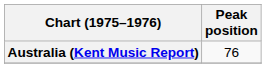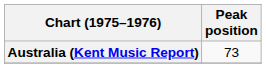 <table class="wikitable sortable plainrowheaders" style="text-align:center">
 <tr>
 <th>Chart (1975–1976)</th>
 <th>Peak<br>position</th>
 </tr>
 <tr>
 <th scope="row">Australia (<a href='#'>Kent Music Report</a>)</th>
-<td style="text-align:center;">76</td>
+<td style="text-align:center;">73</td>
 </tr>
 <tr>
 </tr>
 <tr>
 </tr>
 </table>
